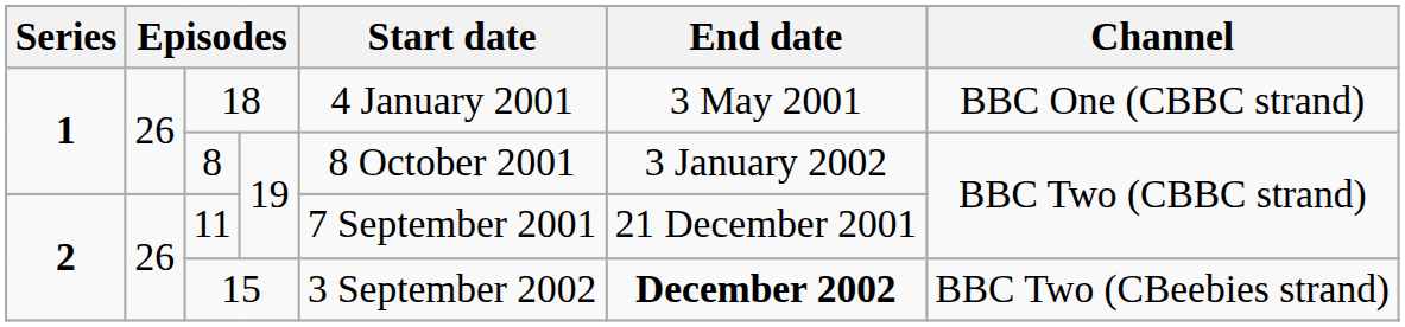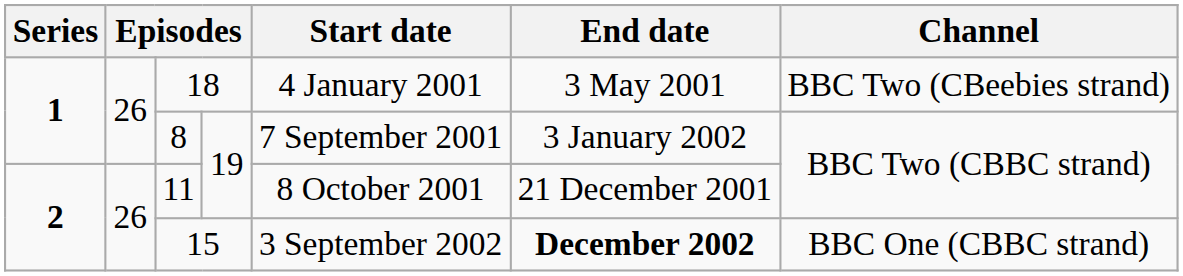 <table class="wikitable" style="text-align:center">
 <tr>
 <th>Series</th>
 <th colspan="3">Episodes</th>
 <th>Start date</th>
 <th>End date</th>
 <th>Channel</th>
 </tr>
 <tr>
 <td rowspan="2"><strong>1</strong></td>
 <td rowspan="2">26</td>
 <td colspan="2">18</td>
 <td>4 January 2001</td>
 <td>3 May 2001</td>
-<td>BBC One (CBBC strand)</td>
+<td>BBC Two (CBeebies strand)</td>
 </tr>
 <tr>
 <td>8</td>
 <td rowspan="2">19</td>
-<td>8 October 2001</td>
+<td>7 September 2001</td>
 <td>3 January 2002</td>
 <td rowspan="2">BBC Two (CBBC strand)</td>
 </tr>
 <tr>
 <td rowspan="2"><strong>2</strong></td>
 <td rowspan="2">26</td>
 <td>11</td>
-<td>7 September 2001</td>
+<td>8 October 2001</td>
 <td>21 December 2001</td>
 </tr>
 <tr>
 <td colspan="2">15</td>
 <td>3 September 2002</td>
 <td><strong>December 2002</strong></td>
-<td>BBC Two (CBeebies strand)</td>
+<td>BBC One (CBBC strand)</td>
 </tr>
 </table>
